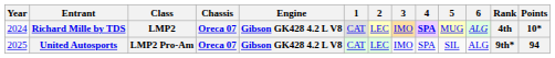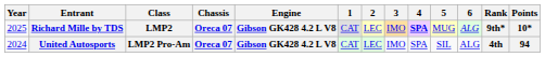 <table class="wikitable" style="text-align:center; font-size:85%">
 <tr>
 <th>Year</th>
 <th>Entrant</th>
 <th>Class</th>
 <th>Chassis</th>
 <th>Engine</th>
 <th>1</th>
 <th>2</th>
 <th>3</th>
 <th>4</th>
 <th>5</th>
 <th>6</th>
 <th>Rank</th>
 <th>Points</th>
 </tr>
 <tr>
-<td><a href='#'>2024</a></td>
+<td><a href='#'>2025</a></td>
 <th nowrap><a href='#'>Richard Mille by TDS</a></th>
 <th>LMP2</th>
 <th nowrap><a href='#'>Oreca 07</a></th>
 <th nowrap><a href='#'>Gibson</a> GK428 4.2 L V8</th>
 <td style="background:#DFDFDF;"><a href='#'>CAT</a><br></td>
 <td style="background:#FFFFBF;"><a href='#'>LEC</a><br></td>
 <td style="background:#FFDF9F;"><a href='#'>IMO</a><br></td>
 <td style="background:#EFCFFF;"><strong><a href='#'>SPA</a></strong><br></td>
 <td style="background:#FFFFBF;"><a href='#'>MUG</a><br></td>
 <td style="background:#DFFFDF;"><em><a href='#'>ALG</a></em><br></td>
-<th>4th</th>
+<th>9th*</th>
 <th>10*</th>
 </tr>
 <tr>
-<td><a href='#'>2025</a></td>
+<td><a href='#'>2024</a></td>
 <th><a href='#'>United Autosports</a></th>
 <th nowrap>LMP2 Pro-Am</th>
 <th><a href='#'>Oreca 07</a></th>
 <th><a href='#'>Gibson</a> GK428 4.2 L V8</th>
 <td style="background:#DFFFDF;"><a href='#'>CAT</a><br></td>
 <td style="background:#DFFFDF;"><a href='#'>LEC</a><br></td>
 <td style="background:#;"><a href='#'>IMO</a><br></td>
 <td style="background:#;"><a href='#'>SPA</a><br></td>
 <td style="background:#;"><a href='#'>SIL</a><br></td>
 <td style="background:#;"><a href='#'>ALG</a><br></td>
-<th>9th*</th>
+<th>4th</th>
 <th>94</th>
 </tr>
 </table>
